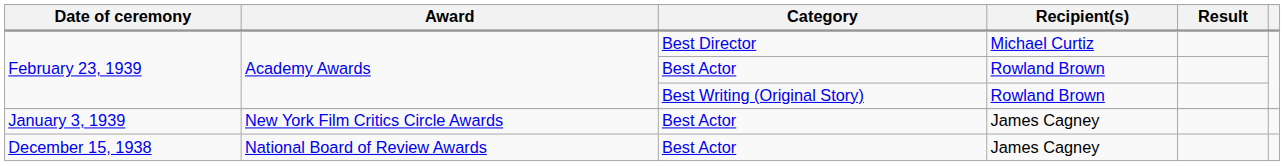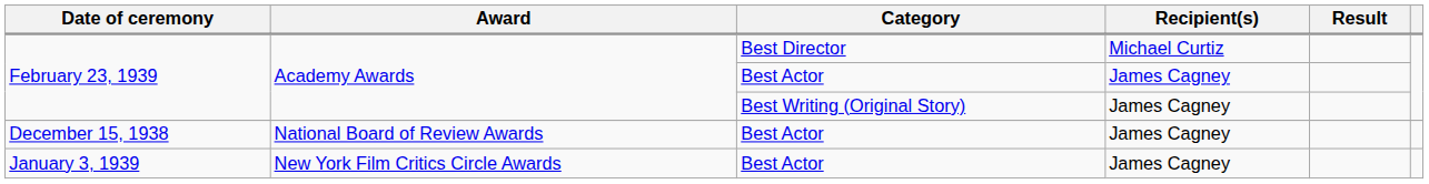 <table class="wikitable sortable" width="99%">
 <tr style="background:#ccc; vertical-align:bottom;">
 </tr>
 <tr style="background:#ccc; text-align:center;">
 <th scope="col">Date of ceremony</th>
 <th scope="col">Award</th>
 <th scope="col">Category</th>
 <th scope="col">Recipient(s)</th>
 <th scope="col">Result</th>
 <th scope="col" class="unsortable"></th>
 </tr>
 <tr style="border-top:2px solid gray;">
 </tr>
 <tr>
 <td rowspan="3"><a href='#'>February 23, 1939</a></td>
 <td rowspan="3"><a href='#'>Academy Awards</a></td>
 <td><a href='#'>Best Director</a></td>
 <td><a href='#'>Michael Curtiz</a></td>
 <td></td>
 <td style="text-align:center;" rowspan="3"></td>
 </tr>
 <tr>
 <td><a href='#'>Best Actor</a></td>
-<td><a href='#'>Rowland Brown</a></td>
+<td><a href='#'>James Cagney</a></td>
 <td></td>
 </tr>
 <tr>
 <td><a href='#'>Best Writing (Original Story)</a></td>
-<td><a href='#'>Rowland Brown</a></td>
+<td>James Cagney</td>
 <td></td>
 </tr>
 <tr>
+</tr>
+<tr>
+<td rowspan="1"><a href='#'>December 15, 1938</a></td>
+<td><a href='#'>National Board of Review Awards</a></td>
+<td><a href='#'>Best Actor</a></td>
+<td>James Cagney</td>
+<td></td>
+<td style="text-align:center;" rowspan="1"></td>
 </tr>
 <tr>
 <td rowspan="1"><a href='#'>January 3, 1939</a></td>
 <td><a href='#'>New York Film Critics Circle Awards</a></td>
 <td><a href='#'>Best Actor</a></td>
 <td>James Cagney</td>
 <td></td>
 <td style="text-align:center;" rowspan="1"></td>
 </tr>
-<tr>
-<td rowspan="1"><a href='#'>December 15, 1938</a></td>
-<td><a href='#'>National Board of Review Awards</a></td>
-<td><a href='#'>Best Actor</a></td>
-<td>James Cagney</td>
-<td></td>
-<td style="text-align:center;" rowspan="1"></td>
-</tr>
 </table>
